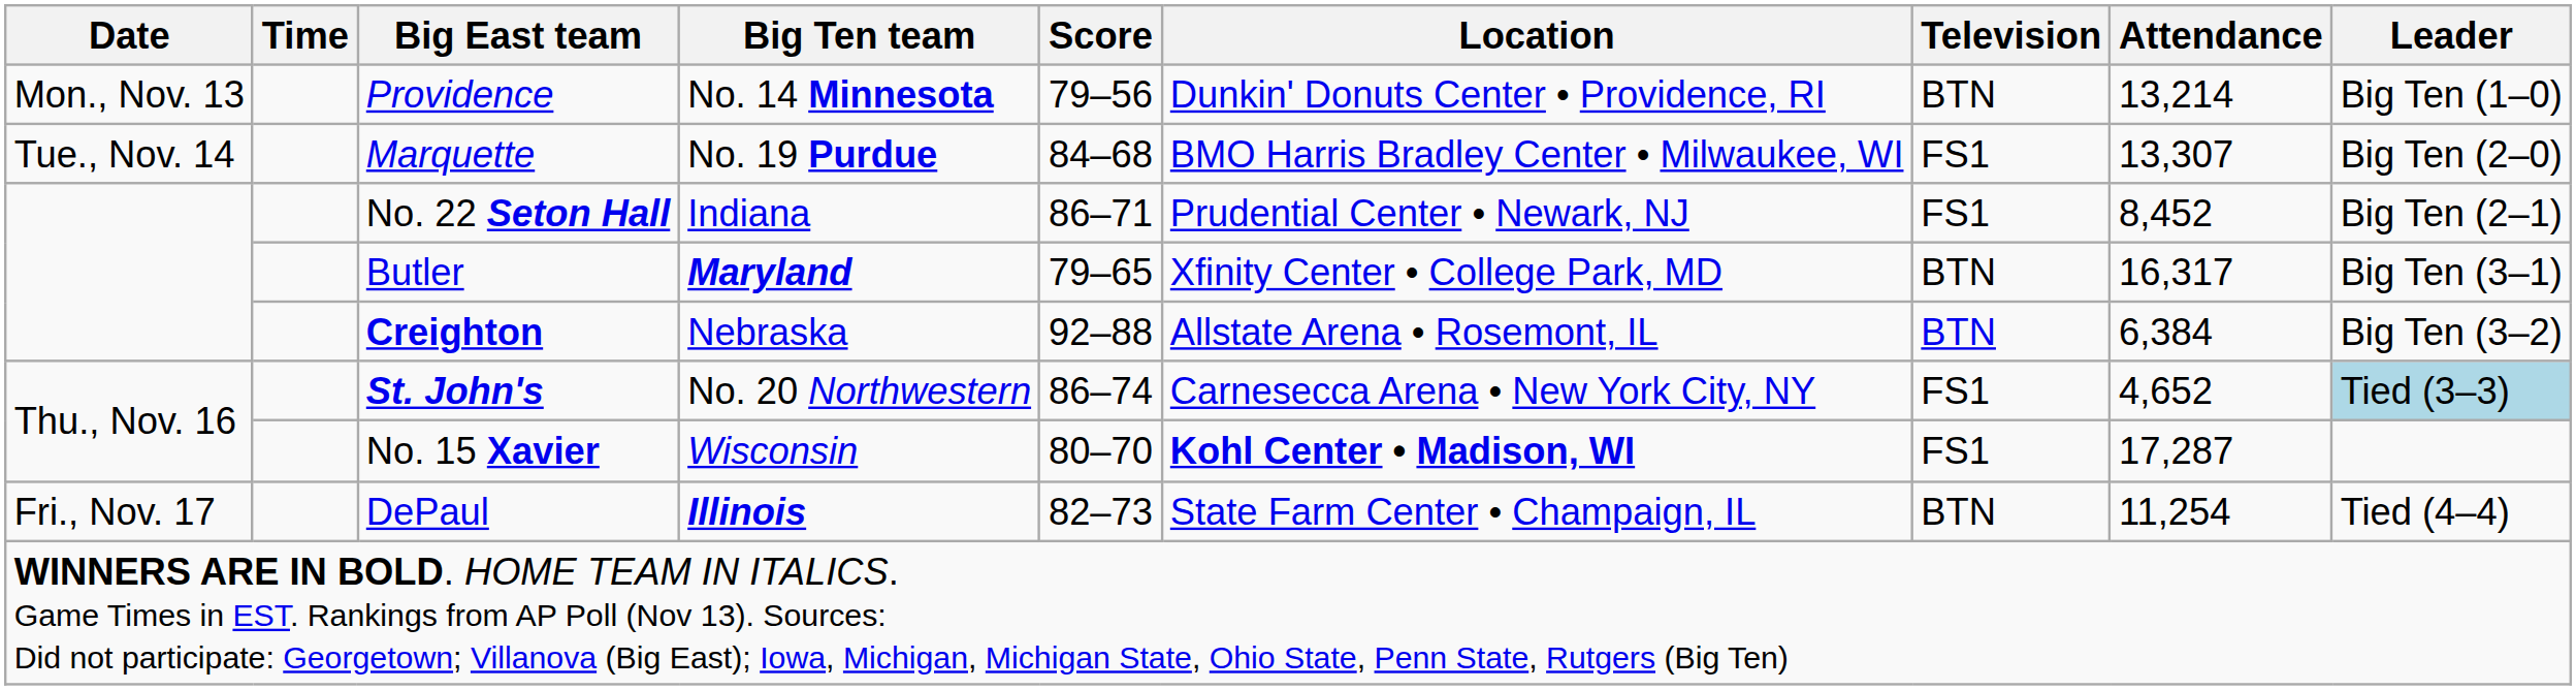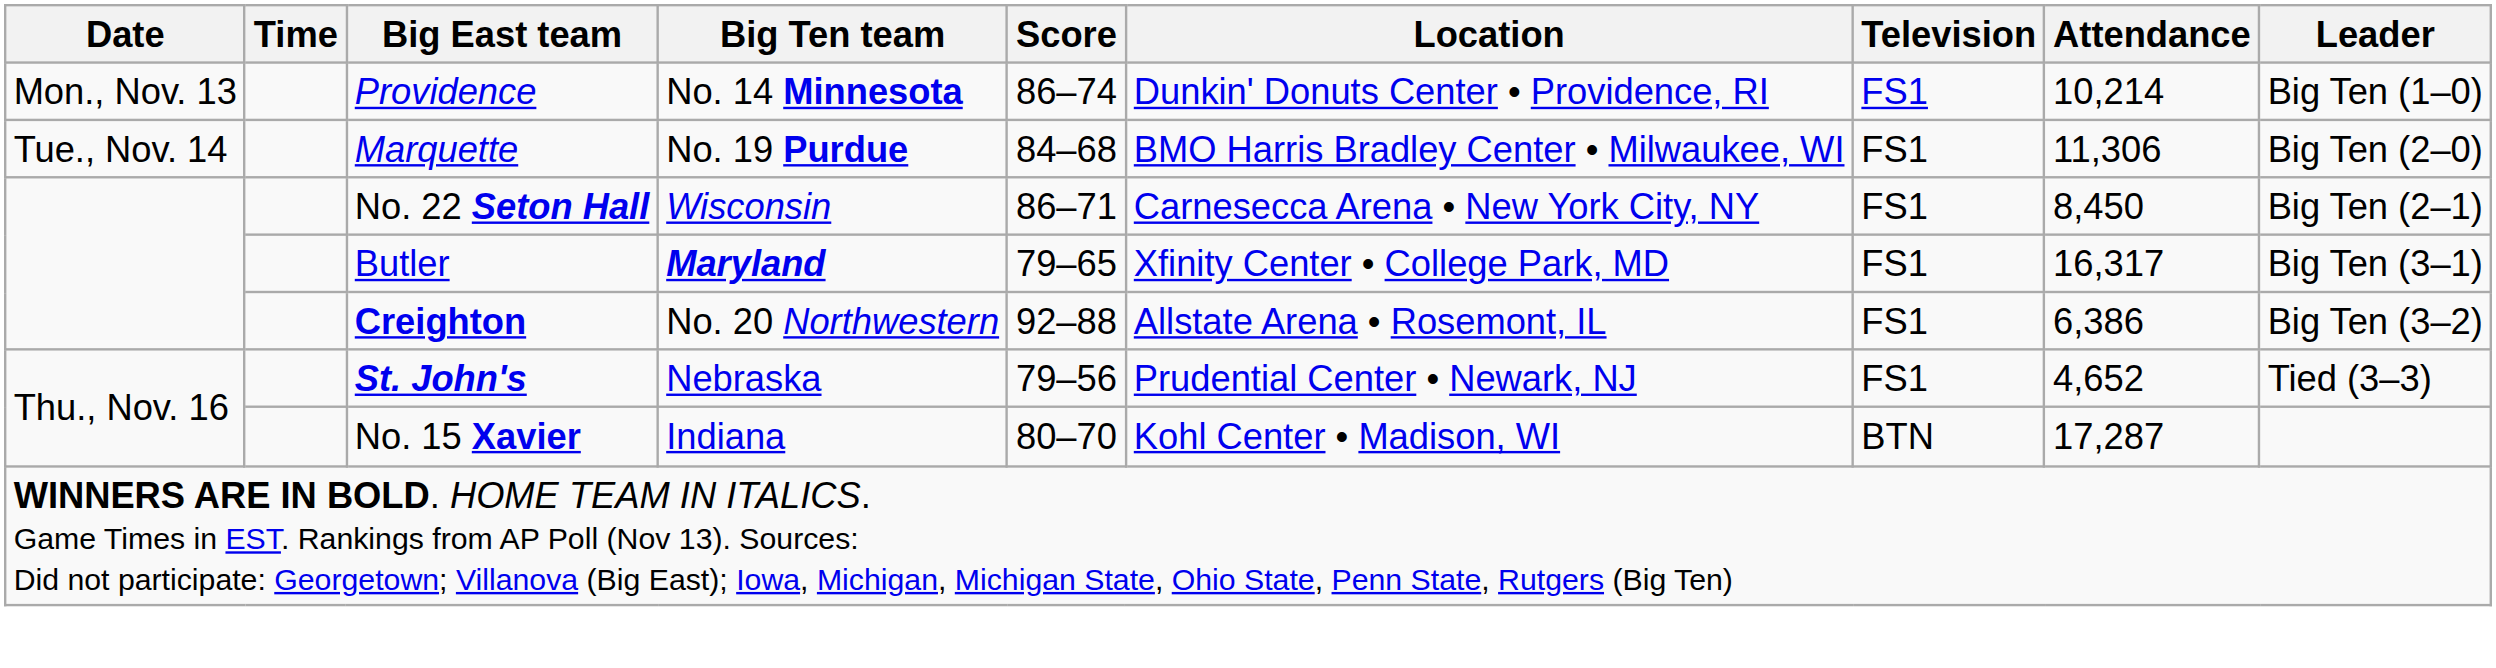 <table class="wikitable" style="font-size: 95%">
 <tr>
 <th>Date</th>
 <th>Time</th>
 <th>Big East team</th>
 <th>Big Ten team</th>
 <th>Score</th>
 <th>Location</th>
 <th>Television</th>
 <th>Attendance</th>
 <th>Leader</th>
 </tr>
 <tr>
 <td>Mon., Nov. 13</td>
 <td></td>
 <td><em><a href='#'>Providence</a></em></td>
 <td>No. 14 <a href='#'><strong>Minnesota</strong></a></td>
-<td>79–56</td>
+<td>86–74</td>
 <td><a href='#'>Dunkin' Donuts Center</a> • <a href='#'>Providence, RI</a></td>
-<td>BTN</td>
-<td>13,214</td>
+<td><a href='#'>FS1</a></td>
+<td>10,214</td>
 <td>Big Ten (1–0)</td>
 </tr>
 <tr>
 <td>Tue., Nov. 14</td>
 <td></td>
 <td><em><a href='#'>Marquette</a></em></td>
 <td>No. 19 <a href='#'><strong>Purdue</strong></a></td>
 <td>84–68</td>
 <td><a href='#'>BMO Harris Bradley Center</a> • <a href='#'>Milwaukee, WI</a></td>
 <td>FS1</td>
-<td>13,307</td>
+<td>11,306</td>
 <td>Big Ten (2–0)</td>
 </tr>
 <tr>
 <td rowspan=3></td>
 <td></td>
 <td>No. 22 <em><a href='#'><strong>Seton Hall</strong></a></em></td>
-<td><a href='#'>Indiana</a></td>
+<td><em><a href='#'>Wisconsin</a></em></td>
 <td>86–71</td>
-<td><a href='#'>Prudential Center</a> • <a href='#'>Newark, NJ</a></td>
+<td><a href='#'>Carnesecca Arena</a> • <a href='#'>New York City, NY</a></td>
 <td>FS1</td>
-<td>8,452</td>
+<td>8,450</td>
 <td>Big Ten (2–1)</td>
 </tr>
 <tr>
 <td></td>
 <td><a href='#'>Butler</a></td>
 <td><em><a href='#'><strong>Maryland</strong></a></em></td>
 <td>79–65</td>
 <td><a href='#'>Xfinity Center</a> • <a href='#'>College Park, MD</a></td>
-<td>BTN</td>
+<td>FS1</td>
 <td>16,317</td>
 <td>Big Ten (3–1)</td>
 </tr>
 <tr>
 <td></td>
 <td><a href='#'><strong>Creighton</strong></a></td>
-<td><a href='#'>Nebraska</a></td>
+<td>No. 20 <em><a href='#'>Northwestern</a></em></td>
 <td>92–88</td>
 <td><a href='#'>Allstate Arena</a> • <a href='#'>Rosemont, IL</a></td>
-<td><a href='#'>BTN</a></td>
-<td>6,384</td>
+<td>FS1</td>
+<td>6,386</td>
 <td>Big Ten (3–2)</td>
 </tr>
 <tr>
 <td rowspan=2>Thu., Nov. 16</td>
 <td></td>
 <td><em><a href='#'><strong>St. John's</strong></a></em></td>
-<td>No. 20 <em><a href='#'>Northwestern</a></em></td>
-<td>86–74</td>
-<td><a href='#'>Carnesecca Arena</a> • <a href='#'>New York City, NY</a></td>
+<td><a href='#'>Nebraska</a></td>
+<td>79–56</td>
+<td><a href='#'>Prudential Center</a> • <a href='#'>Newark, NJ</a></td>
 <td>FS1</td>
 <td>4,652</td>
-<td style="background: lightblue;">Tied (3–3)</td>
+<td>Tied (3–3)</td>
 </tr>
 <tr>
 <td></td>
 <td>No. 15 <a href='#'><strong>Xavier</strong></a></td>
-<td><em><a href='#'>Wisconsin</a></em></td>
+<td><a href='#'>Indiana</a></td>
 <td>80–70</td>
-<td><strong><a href='#'>Kohl Center</a> • <a href='#'>Madison, WI</a></strong></td>
-<td>FS1</td>
+<td><a href='#'>Kohl Center</a> • <a href='#'>Madison, WI</a></td>
+<td>BTN</td>
 <td>17,287</td>
 <td></td>
-</tr>
-<tr>
-<td>Fri., Nov. 17</td>
-<td></td>
-<td><a href='#'>DePaul</a></td>
-<td><em><a href='#'><strong>Illinois</strong></a></em></td>
-<td>82–73</td>
-<td><a href='#'>State Farm Center</a> • <a href='#'>Champaign, IL</a></td>
-<td>BTN</td>
-<td>11,254</td>
-<td>Tied (4–4)</td>
 </tr>
 <tr>
 <td colspan=9><strong>WINNERS ARE IN BOLD</strong>. <em>HOME TEAM IN ITALICS</em>.<br><small>Game Times in <a href='#'>EST</a>. Rankings from AP Poll (Nov 13). Sources:<br>Did not participate: <a href='#'>Georgetown</a>; <a href='#'>Villanova</a> (Big East); <a href='#'>Iowa</a>, <a href='#'>Michigan</a>, <a href='#'>Michigan State</a>, <a href='#'>Ohio State</a>, <a href='#'>Penn State</a>, <a href='#'>Rutgers</a> (Big Ten)</small></td>
 </tr>
 </table>
